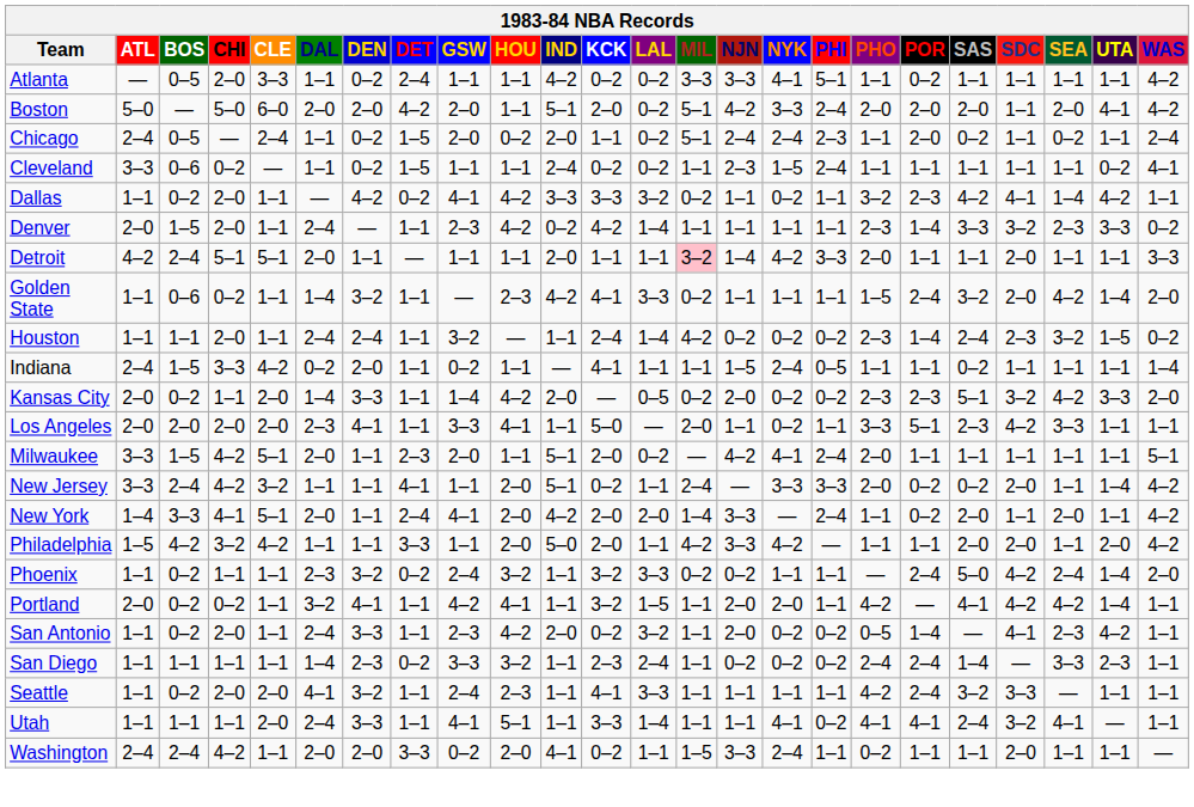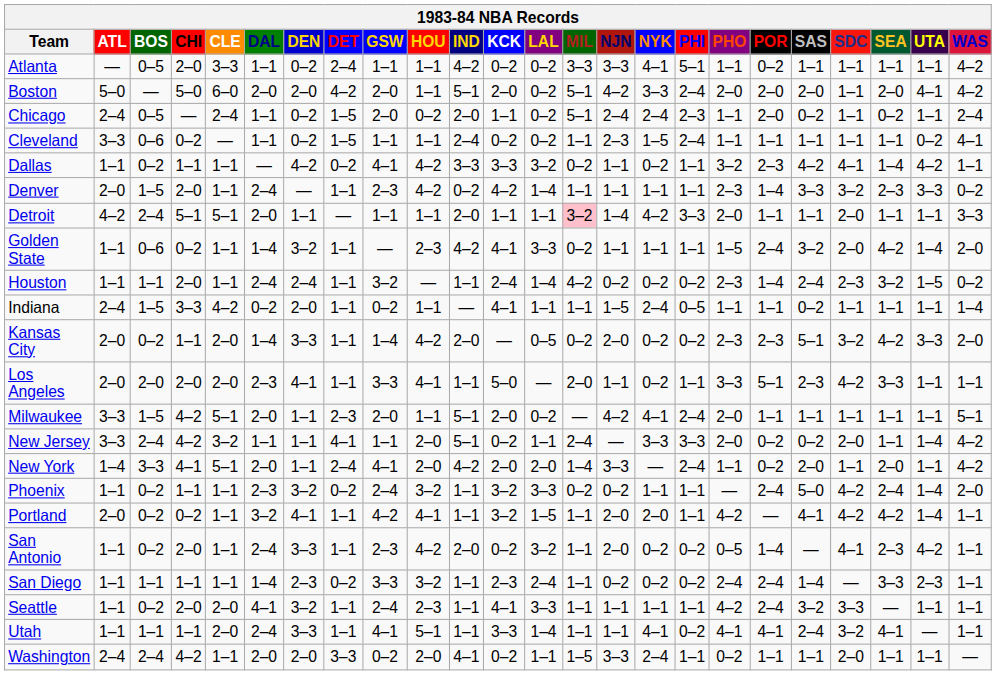 <table class="wikitable" style="font-size:95%; text-align:center;">
 <tr>
 <th colspan=24>1983-84 NBA Records</th>
 </tr>
 <tr>
 <th width=100>Team</th>
 <th style="background:#FF0000;color:#FFFFFF;width=35">ATL</th>
 <th style="background:#006400;color:#FFFFFF;width=35">BOS</th>
 <th style="background:#FF0000;color:#000000;width=35">CHI</th>
 <th style="background:#FF8C00;color:#FFFFFF;width=35">CLE</th>
 <th style="background:#008000;color:#00008B;width=35">DAL</th>
 <th style="background:#0000CD;color:#FFD700;width=35">DEN</th>
 <th style="background:#0000FF;color:#FF0000;width=35">DET</th>
 <th style="background:#0000FF;color:#FFD700;width=35">GSW</th>
 <th style="background:#FF0000;color:#FFD700;width=35">HOU</th>
 <th style="background:#000080;color:#FFD700;width=35">IND</th>
 <th style="background:#0000FF;color:#FFFFFF;width=35">KCK</th>
 <th style="background:#800080;color:#FFD700;width=35">LAL</th>
 <th style="background:#006400;color:#B22222;width=35">MIL</th>
 <th style="background:#B0170C;color:#00056D;width=35">NJN</th>
 <th style="background:#0000FF;color:#FF8C00;width=35">NYK</th>
 <th style="background:#FF0000;color:#0000FF;width=35">PHI</th>
 <th style="background:#800080;color:#FF4500;width=35">PHO</th>
 <th style="background:#000000;color:#FF0000;width=35">POR</th>
 <th style="background:#000000;color:#C0C0C0;width=35">SAS</th>
 <th style="background:#F9160D;color:#1A2E8B;width=35">SDC</th>
 <th style="background:#005831;color:#FFC322;width=35">SEA</th>
 <th style="background:#36004A;color:#FFFF00;width=35">UTA</th>
 <th style="background:#DC143C;color:#0000CD;width=35">WAS</th>
 </tr>
 <tr>
 <td style="text-align:left;"><a href='#'>Atlanta</a></td>
 <td>—</td>
 <td>0–5</td>
 <td>2–0</td>
 <td>3–3</td>
 <td>1–1</td>
 <td>0–2</td>
 <td>2–4</td>
 <td>1–1</td>
 <td>1–1</td>
 <td>4–2</td>
 <td>0–2</td>
 <td>0–2</td>
 <td>3–3</td>
 <td>3–3</td>
 <td>4–1</td>
 <td>5–1</td>
 <td>1–1</td>
 <td>0–2</td>
 <td>1–1</td>
 <td>1–1</td>
 <td>1–1</td>
 <td>1–1</td>
 <td>4–2</td>
 </tr>
 <tr>
 <td style="text-align:left;"><a href='#'>Boston</a></td>
 <td>5–0</td>
 <td>—</td>
 <td>5–0</td>
 <td>6–0</td>
 <td>2–0</td>
 <td>2–0</td>
 <td>4–2</td>
 <td>2–0</td>
 <td>1–1</td>
 <td>5–1</td>
 <td>2–0</td>
 <td>0–2</td>
 <td>5–1</td>
 <td>4–2</td>
 <td>3–3</td>
 <td>2–4</td>
 <td>2–0</td>
 <td>2–0</td>
 <td>2–0</td>
 <td>1–1</td>
 <td>2–0</td>
 <td>4–1</td>
 <td>4–2</td>
 </tr>
 <tr>
 <td style="text-align:left;"><a href='#'>Chicago</a></td>
 <td>2–4</td>
 <td>0–5</td>
 <td>—</td>
 <td>2–4</td>
 <td>1–1</td>
 <td>0–2</td>
 <td>1–5</td>
 <td>2–0</td>
 <td>0–2</td>
 <td>2–0</td>
 <td>1–1</td>
 <td>0–2</td>
 <td>5–1</td>
 <td>2–4</td>
 <td>2–4</td>
 <td>2–3</td>
 <td>1–1</td>
 <td>2–0</td>
 <td>0–2</td>
 <td>1–1</td>
 <td>0–2</td>
 <td>1–1</td>
 <td>2–4</td>
 </tr>
 <tr>
 <td style="text-align:left;"><a href='#'>Cleveland</a></td>
 <td>3–3</td>
 <td>0–6</td>
 <td>0–2</td>
 <td>—</td>
 <td>1–1</td>
 <td>0–2</td>
 <td>1–5</td>
 <td>1–1</td>
 <td>1–1</td>
 <td>2–4</td>
 <td>0–2</td>
 <td>0–2</td>
 <td>1–1</td>
 <td>2–3</td>
 <td>1–5</td>
 <td>2–4</td>
 <td>1–1</td>
 <td>1–1</td>
 <td>1–1</td>
 <td>1–1</td>
 <td>1–1</td>
 <td>0–2</td>
 <td>4–1</td>
 </tr>
 <tr>
 <td style="text-align:left;"><a href='#'>Dallas</a></td>
 <td>1–1</td>
 <td>0–2</td>
-<td>2–0</td>
+<td>1–1</td>
 <td>1–1</td>
 <td>—</td>
 <td>4–2</td>
 <td>0–2</td>
 <td>4–1</td>
 <td>4–2</td>
 <td>3–3</td>
 <td>3–3</td>
 <td>3–2</td>
 <td>0–2</td>
 <td>1–1</td>
 <td>0–2</td>
 <td>1–1</td>
 <td>3–2</td>
 <td>2–3</td>
 <td>4–2</td>
 <td>4–1</td>
 <td>1–4</td>
 <td>4–2</td>
 <td>1–1</td>
 </tr>
 <tr>
 <td style="text-align:left;"><a href='#'>Denver</a></td>
 <td>2–0</td>
 <td>1–5</td>
 <td>2–0</td>
 <td>1–1</td>
 <td>2–4</td>
 <td>—</td>
 <td>1–1</td>
 <td>2–3</td>
 <td>4–2</td>
 <td>0–2</td>
 <td>4–2</td>
 <td>1–4</td>
 <td>1–1</td>
 <td>1–1</td>
 <td>1–1</td>
 <td>1–1</td>
 <td>2–3</td>
 <td>1–4</td>
 <td>3–3</td>
 <td>3–2</td>
 <td>2–3</td>
 <td>3–3</td>
 <td>0–2</td>
 </tr>
 <tr>
 <td style="text-align:left;"><a href='#'>Detroit</a></td>
 <td>4–2</td>
 <td>2–4</td>
 <td>5–1</td>
 <td>5–1</td>
 <td>2–0</td>
 <td>1–1</td>
 <td>—</td>
 <td>1–1</td>
 <td>1–1</td>
 <td>2–0</td>
 <td>1–1</td>
 <td>1–1</td>
 <td style="background: pink;">3–2</td>
 <td>1–4</td>
 <td>4–2</td>
 <td>3–3</td>
 <td>2–0</td>
 <td>1–1</td>
 <td>1–1</td>
 <td>2–0</td>
 <td>1–1</td>
 <td>1–1</td>
 <td>3–3</td>
 </tr>
 <tr>
 <td style="text-align:left;"><a href='#'>Golden State</a></td>
 <td>1–1</td>
 <td>0–6</td>
 <td>0–2</td>
 <td>1–1</td>
 <td>1–4</td>
 <td>3–2</td>
 <td>1–1</td>
 <td>—</td>
 <td>2–3</td>
 <td>4–2</td>
 <td>4–1</td>
 <td>3–3</td>
 <td>0–2</td>
 <td>1–1</td>
 <td>1–1</td>
 <td>1–1</td>
 <td>1–5</td>
 <td>2–4</td>
 <td>3–2</td>
 <td>2–0</td>
 <td>4–2</td>
 <td>1–4</td>
 <td>2–0</td>
 </tr>
 <tr>
 <td style="text-align:left;"><a href='#'>Houston</a></td>
 <td>1–1</td>
 <td>1–1</td>
 <td>2–0</td>
 <td>1–1</td>
 <td>2–4</td>
 <td>2–4</td>
 <td>1–1</td>
 <td>3–2</td>
 <td>—</td>
 <td>1–1</td>
 <td>2–4</td>
 <td>1–4</td>
 <td>4–2</td>
 <td>0–2</td>
 <td>0–2</td>
 <td>0–2</td>
 <td>2–3</td>
 <td>1–4</td>
 <td>2–4</td>
 <td>2–3</td>
 <td>3–2</td>
 <td>1–5</td>
 <td>0–2</td>
 </tr>
 <tr>
 <td style="text-align:left;">Indiana</td>
 <td>2–4</td>
 <td>1–5</td>
 <td>3–3</td>
 <td>4–2</td>
 <td>0–2</td>
 <td>2–0</td>
 <td>1–1</td>
 <td>0–2</td>
 <td>1–1</td>
 <td>—</td>
 <td>4–1</td>
 <td>1–1</td>
 <td>1–1</td>
 <td>1–5</td>
 <td>2–4</td>
 <td>0–5</td>
 <td>1–1</td>
 <td>1–1</td>
 <td>0–2</td>
 <td>1–1</td>
 <td>1–1</td>
 <td>1–1</td>
 <td>1–4</td>
 </tr>
 <tr>
 <td style="text-align:left;"><a href='#'>Kansas City</a></td>
 <td>2–0</td>
 <td>0–2</td>
 <td>1–1</td>
 <td>2–0</td>
 <td>1–4</td>
 <td>3–3</td>
 <td>1–1</td>
 <td>1–4</td>
 <td>4–2</td>
 <td>2–0</td>
 <td>—</td>
 <td>0–5</td>
 <td>0–2</td>
 <td>2–0</td>
 <td>0–2</td>
 <td>0–2</td>
 <td>2–3</td>
 <td>2–3</td>
 <td>5–1</td>
 <td>3–2</td>
 <td>4–2</td>
 <td>3–3</td>
 <td>2–0</td>
 </tr>
 <tr>
 <td style="text-align:left;"><a href='#'>Los Angeles</a></td>
 <td>2–0</td>
 <td>2–0</td>
 <td>2–0</td>
 <td>2–0</td>
 <td>2–3</td>
 <td>4–1</td>
 <td>1–1</td>
 <td>3–3</td>
 <td>4–1</td>
 <td>1–1</td>
 <td>5–0</td>
 <td>—</td>
 <td>2–0</td>
 <td>1–1</td>
 <td>0–2</td>
 <td>1–1</td>
 <td>3–3</td>
 <td>5–1</td>
 <td>2–3</td>
 <td>4–2</td>
 <td>3–3</td>
 <td>1–1</td>
 <td>1–1</td>
 </tr>
 <tr>
 <td style="text-align:left;"><a href='#'>Milwaukee</a></td>
 <td>3–3</td>
 <td>1–5</td>
 <td>4–2</td>
 <td>5–1</td>
 <td>2–0</td>
 <td>1–1</td>
 <td>2–3</td>
 <td>2–0</td>
 <td>1–1</td>
 <td>5–1</td>
 <td>2–0</td>
 <td>0–2</td>
 <td>—</td>
 <td>4–2</td>
 <td>4–1</td>
 <td>2–4</td>
 <td>2–0</td>
 <td>1–1</td>
 <td>1–1</td>
 <td>1–1</td>
 <td>1–1</td>
 <td>1–1</td>
 <td>5–1</td>
 </tr>
 <tr>
 <td style="text-align:left;"><a href='#'>New Jersey</a></td>
 <td>3–3</td>
 <td>2–4</td>
 <td>4–2</td>
 <td>3–2</td>
 <td>1–1</td>
 <td>1–1</td>
 <td>4–1</td>
 <td>1–1</td>
 <td>2–0</td>
 <td>5–1</td>
 <td>0–2</td>
 <td>1–1</td>
 <td>2–4</td>
 <td>—</td>
 <td>3–3</td>
 <td>3–3</td>
 <td>2–0</td>
 <td>0–2</td>
 <td>0–2</td>
 <td>2–0</td>
 <td>1–1</td>
 <td>1–4</td>
 <td>4–2</td>
 </tr>
 <tr>
 <td style="text-align:left;"><a href='#'>New York</a></td>
 <td>1–4</td>
 <td>3–3</td>
 <td>4–1</td>
 <td>5–1</td>
 <td>2–0</td>
 <td>1–1</td>
 <td>2–4</td>
 <td>4–1</td>
 <td>2–0</td>
 <td>4–2</td>
 <td>2–0</td>
 <td>2–0</td>
 <td>1–4</td>
 <td>3–3</td>
 <td>—</td>
 <td>2–4</td>
 <td>1–1</td>
 <td>0–2</td>
 <td>2–0</td>
 <td>1–1</td>
 <td>2–0</td>
 <td>1–1</td>
 <td>4–2</td>
 </tr>
 <tr>
-<td style="text-align:left;"><a href='#'>Philadelphia</a></td>
-<td>1–5</td>
-<td>4–2</td>
-<td>3–2</td>
-<td>4–2</td>
-<td>1–1</td>
-<td>1–1</td>
-<td>3–3</td>
-<td>1–1</td>
-<td>2–0</td>
-<td>5–0</td>
-<td>2–0</td>
-<td>1–1</td>
-<td>4–2</td>
-<td>3–3</td>
-<td>4–2</td>
-<td>—</td>
-<td>1–1</td>
-<td>1–1</td>
-<td>2–0</td>
-<td>2–0</td>
-<td>1–1</td>
-<td>2–0</td>
-<td>4–2</td>
-</tr>
-<tr>
 <td style="text-align:left;"><a href='#'>Phoenix</a></td>
 <td>1–1</td>
 <td>0–2</td>
 <td>1–1</td>
 <td>1–1</td>
 <td>2–3</td>
 <td>3–2</td>
 <td>0–2</td>
 <td>2–4</td>
 <td>3–2</td>
 <td>1–1</td>
 <td>3–2</td>
 <td>3–3</td>
 <td>0–2</td>
 <td>0–2</td>
 <td>1–1</td>
 <td>1–1</td>
 <td>—</td>
 <td>2–4</td>
 <td>5–0</td>
 <td>4–2</td>
 <td>2–4</td>
 <td>1–4</td>
 <td>2–0</td>
 </tr>
 <tr>
 <td style="text-align:left;"><a href='#'>Portland</a></td>
 <td>2–0</td>
 <td>0–2</td>
 <td>0–2</td>
 <td>1–1</td>
 <td>3–2</td>
 <td>4–1</td>
 <td>1–1</td>
 <td>4–2</td>
 <td>4–1</td>
 <td>1–1</td>
 <td>3–2</td>
 <td>1–5</td>
 <td>1–1</td>
 <td>2–0</td>
 <td>2–0</td>
 <td>1–1</td>
 <td>4–2</td>
 <td>—</td>
 <td>4–1</td>
 <td>4–2</td>
 <td>4–2</td>
 <td>1–4</td>
 <td>1–1</td>
 </tr>
 <tr>
 <td style="text-align:left;"><a href='#'>San Antonio</a></td>
 <td>1–1</td>
 <td>0–2</td>
 <td>2–0</td>
 <td>1–1</td>
 <td>2–4</td>
 <td>3–3</td>
 <td>1–1</td>
 <td>2–3</td>
 <td>4–2</td>
 <td>2–0</td>
 <td>0–2</td>
 <td>3–2</td>
 <td>1–1</td>
 <td>2–0</td>
 <td>0–2</td>
 <td>0–2</td>
 <td>0–5</td>
 <td>1–4</td>
 <td>—</td>
 <td>4–1</td>
 <td>2–3</td>
 <td>4–2</td>
 <td>1–1</td>
 </tr>
 <tr>
 <td style="text-align:left;"><a href='#'>San Diego</a></td>
 <td>1–1</td>
 <td>1–1</td>
 <td>1–1</td>
 <td>1–1</td>
 <td>1–4</td>
 <td>2–3</td>
 <td>0–2</td>
 <td>3–3</td>
 <td>3–2</td>
 <td>1–1</td>
 <td>2–3</td>
 <td>2–4</td>
 <td>1–1</td>
 <td>0–2</td>
 <td>0–2</td>
 <td>0–2</td>
 <td>2–4</td>
 <td>2–4</td>
 <td>1–4</td>
 <td>—</td>
 <td>3–3</td>
 <td>2–3</td>
 <td>1–1</td>
 </tr>
 <tr>
 <td style="text-align:left;"><a href='#'>Seattle</a></td>
 <td>1–1</td>
 <td>0–2</td>
 <td>2–0</td>
 <td>2–0</td>
 <td>4–1</td>
 <td>3–2</td>
 <td>1–1</td>
 <td>2–4</td>
 <td>2–3</td>
 <td>1–1</td>
 <td>4–1</td>
 <td>3–3</td>
 <td>1–1</td>
 <td>1–1</td>
 <td>1–1</td>
 <td>1–1</td>
 <td>4–2</td>
 <td>2–4</td>
 <td>3–2</td>
 <td>3–3</td>
 <td>—</td>
 <td>1–1</td>
 <td>1–1</td>
 </tr>
 <tr>
 <td style="text-align:left;"><a href='#'>Utah</a></td>
 <td>1–1</td>
 <td>1–1</td>
 <td>1–1</td>
 <td>2–0</td>
 <td>2–4</td>
 <td>3–3</td>
 <td>1–1</td>
 <td>4–1</td>
 <td>5–1</td>
 <td>1–1</td>
 <td>3–3</td>
 <td>1–4</td>
 <td>1–1</td>
 <td>1–1</td>
 <td>4–1</td>
 <td>0–2</td>
 <td>4–1</td>
 <td>4–1</td>
 <td>2–4</td>
 <td>3–2</td>
 <td>4–1</td>
 <td>—</td>
 <td>1–1</td>
 </tr>
 <tr>
 <td style="text-align:left;"><a href='#'>Washington</a></td>
 <td>2–4</td>
 <td>2–4</td>
 <td>4–2</td>
 <td>1–1</td>
 <td>2–0</td>
 <td>2–0</td>
 <td>3–3</td>
 <td>0–2</td>
 <td>2–0</td>
 <td>4–1</td>
 <td>0–2</td>
 <td>1–1</td>
 <td>1–5</td>
 <td>3–3</td>
 <td>2–4</td>
 <td>1–1</td>
 <td>0–2</td>
 <td>1–1</td>
 <td>1–1</td>
 <td>2–0</td>
 <td>1–1</td>
 <td>1–1</td>
 <td>—</td>
 </tr>
 </table>
